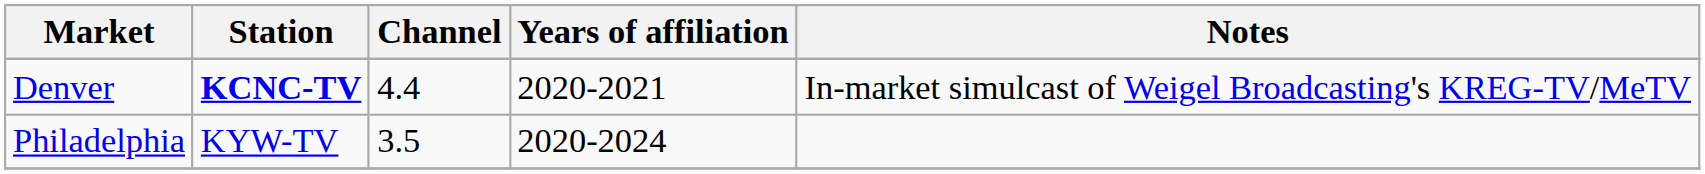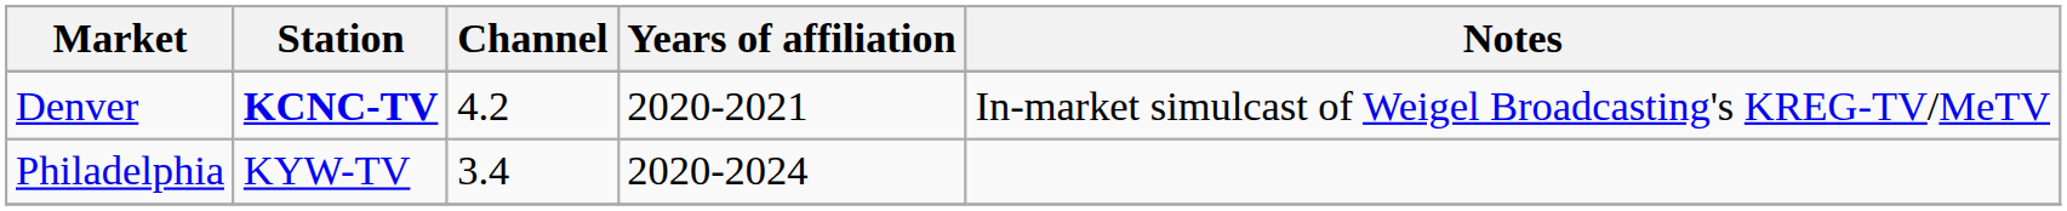 <table class="wikitable sortable">
 <tr>
 <th>Market</th>
 <th>Station</th>
 <th>Channel</th>
 <th>Years of affiliation</th>
 <th>Notes</th>
 </tr>
 <tr style="vertical-align: top; text-align:left;">
 </tr>
 <tr>
 <td><a href='#'>Denver</a></td>
 <td><strong><a href='#'>KCNC-TV</a></strong></td>
-<td>4.4</td>
+<td>4.2</td>
 <td>2020-2021</td>
 <td>In-market simulcast of <a href='#'>Weigel Broadcasting</a>'s <a href='#'>KREG-TV</a>/<a href='#'>MeTV</a></td>
 </tr>
 <tr>
 <td><a href='#'>Philadelphia</a></td>
 <td><a href='#'>KYW-TV</a></td>
-<td>3.5</td>
+<td>3.4</td>
 <td>2020-2024</td>
 <td></td>
 </tr>
 <tr>
 </tr>
 </table>
